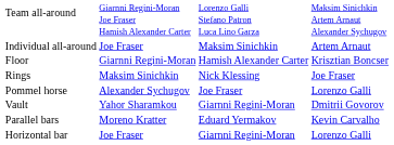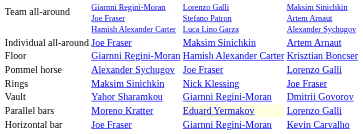 <table>
 <tr>
 <td>Team all-around</td>
 <td> <br> <small> <a href='#'>Giarnni Regini-Moran</a> <br> <a href='#'>Joe Fraser</a> <br> <a href='#'>Hamish Alexander Carter</a> </small></td>
 <td> <br> <small> <a href='#'>Lorenzo Galli</a> <br> <a href='#'>Stefano Patron</a> <br> <a href='#'>Luca Lino Garza</a> </small></td>
 <td> <br> <small> <a href='#'>Maksim Sinichkin</a> <br> <a href='#'>Artem Arnaut</a> <br> <a href='#'>Alexander Sychugov</a> </small></td>
 </tr>
 <tr>
 <td>Individual all-around</td>
 <td><a href='#'>Joe Fraser</a> <br> </td>
 <td><a href='#'>Maksim Sinichkin</a> <br> </td>
 <td><a href='#'>Artem Arnaut</a> <br> </td>
 </tr>
 <tr>
 <td>Floor</td>
 <td><a href='#'>Giarnni Regini-Moran</a> <br> </td>
 <td><a href='#'>Hamish Alexander Carter</a> <br> </td>
 <td><a href='#'>Krisztian Boncser</a> <br> </td>
 </tr>
 <tr>
+<td>Pommel horse</td>
+<td><a href='#'>Alexander Sychugov</a> <br> </td>
+<td><a href='#'>Joe Fraser</a> <br> </td>
+<td><a href='#'>Lorenzo Galli</a> <br> </td>
+</tr>
+<tr>
 <td>Rings</td>
 <td><a href='#'>Maksim Sinichkin</a> <br> </td>
 <td><a href='#'>Nick Klessing</a> <br> </td>
 <td><a href='#'>Joe Fraser</a> <br> </td>
-</tr>
-<tr>
-<td>Pommel horse</td>
-<td><a href='#'>Alexander Sychugov</a> <br> </td>
-<td><a href='#'>Joe Fraser</a> <br> </td>
-<td><a href='#'>Lorenzo Galli</a> <br> </td>
 </tr>
 <tr>
 <td>Vault</td>
 <td><a href='#'>Yahor Sharamkou</a> <br> </td>
 <td><a href='#'>Giarnni Regini-Moran</a> <br> </td>
 <td><a href='#'>Dmitrii Govorov</a> <br> </td>
 </tr>
 <tr>
 <td>Parallel bars</td>
 <td><a href='#'>Moreno Kratter</a> <br> </td>
-<td><a href='#'>Eduard Yermakov</a> <br> </td>
-<td><a href='#'>Kevin Carvalho</a> <br> </td>
+<td style="background: lightyellow;"><a href='#'>Eduard Yermakov</a> <br> </td>
+<td><a href='#'>Lorenzo Galli</a> <br> </td>
 </tr>
 <tr>
 <td>Horizontal bar</td>
 <td><a href='#'>Joe Fraser</a> <br> </td>
 <td><a href='#'>Giarnni Regini-Moran</a> <br> </td>
-<td><a href='#'>Lorenzo Galli</a> <br> </td>
+<td><a href='#'>Kevin Carvalho</a> <br> </td>
 </tr>
 </table>
